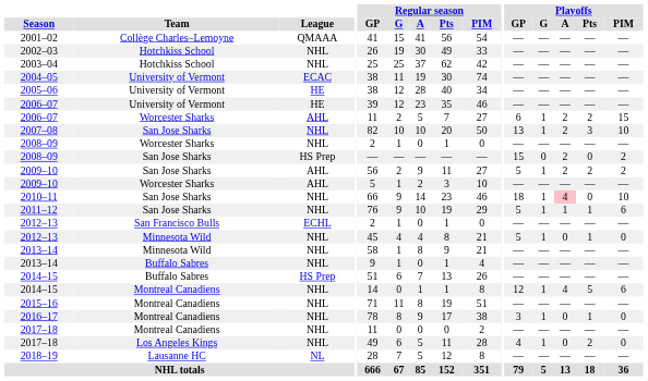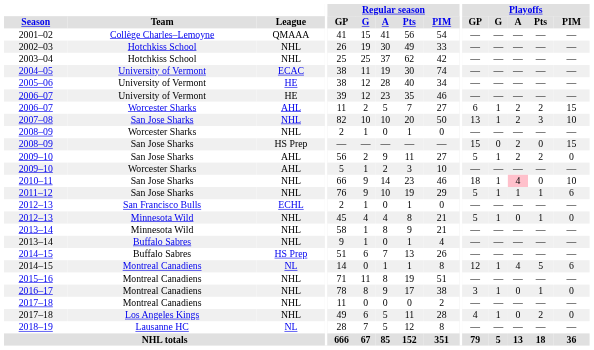 <table border="0" cellpadding="1" cellspacing="0" style="text-align:center; width:60em">
 <tr bgcolor="#e0e0e0">
 <th colspan="3" bgcolor="#ffffff"></th>
 <th rowspan="99" bgcolor="#ffffff"></th>
 <th colspan="5"><a href='#'>Regular season</a></th>
 <th rowspan="99" bgcolor="#ffffff"></th>
 <th colspan="5"><a href='#'>Playoffs</a></th>
 </tr>
 <tr bgcolor="#e0e0e0">
 <th><a href='#'>Season</a></th>
 <th>Team</th>
 <th>League</th>
 <th>GP</th>
 <th><a href='#'>G</a></th>
 <th><a href='#'>A</a></th>
 <th><a href='#'>Pts</a></th>
 <th><a href='#'>PIM</a></th>
 <th>GP</th>
 <th>G</th>
 <th>A</th>
 <th>Pts</th>
 <th>PIM</th>
 </tr>
 <tr>
 <td>2001–02</td>
 <td><a href='#'>Collège Charles–Lemoyne</a></td>
 <td>QMAAA</td>
 <td>41</td>
 <td>15</td>
 <td>41</td>
 <td>56</td>
 <td>54</td>
 <td>—</td>
 <td>—</td>
 <td>—</td>
 <td>—</td>
 <td>—</td>
 </tr>
 <tr bgcolor="#f0f0f0">
 <td>2002–03</td>
 <td><a href='#'>Hotchkiss School</a></td>
 <td>NHL</td>
 <td>26</td>
 <td>19</td>
 <td>30</td>
 <td>49</td>
 <td>33</td>
 <td>—</td>
 <td>—</td>
 <td>—</td>
 <td>—</td>
 <td>—</td>
 </tr>
 <tr>
 <td>2003–04</td>
 <td>Hotchkiss School</td>
 <td>NHL</td>
 <td>25</td>
 <td>25</td>
 <td>37</td>
 <td>62</td>
 <td>42</td>
 <td>—</td>
 <td>—</td>
 <td>—</td>
 <td>—</td>
 <td>—</td>
 </tr>
 <tr bgcolor="#f0f0f0">
 <td><a href='#'>2004–05</a></td>
 <td><a href='#'>University of Vermont</a></td>
 <td><a href='#'>ECAC</a></td>
 <td>38</td>
 <td>11</td>
 <td>19</td>
 <td>30</td>
 <td>74</td>
 <td>—</td>
 <td>—</td>
 <td>—</td>
 <td>—</td>
 <td>—</td>
 </tr>
 <tr>
 <td><a href='#'>2005–06</a></td>
 <td>University of Vermont</td>
 <td><a href='#'>HE</a></td>
 <td>38</td>
 <td>12</td>
 <td>28</td>
 <td>40</td>
 <td>34</td>
 <td>—</td>
 <td>—</td>
 <td>—</td>
 <td>—</td>
 <td>—</td>
 </tr>
 <tr bgcolor="#f0f0f0">
 <td><a href='#'>2006–07</a></td>
 <td>University of Vermont</td>
 <td>HE</td>
 <td>39</td>
 <td>12</td>
 <td>23</td>
 <td>35</td>
 <td>46</td>
 <td>—</td>
 <td>—</td>
 <td>—</td>
 <td>—</td>
 <td>—</td>
 </tr>
 <tr>
 <td><a href='#'>2006–07</a></td>
 <td><a href='#'>Worcester Sharks</a></td>
 <td><a href='#'>AHL</a></td>
 <td>11</td>
 <td>2</td>
 <td>5</td>
 <td>7</td>
 <td>27</td>
 <td>6</td>
 <td>1</td>
 <td>2</td>
 <td>2</td>
 <td>15</td>
 </tr>
 <tr bgcolor="#f0f0f0">
 <td><a href='#'>2007–08</a></td>
 <td><a href='#'>San Jose Sharks</a></td>
 <td><a href='#'>NHL</a></td>
 <td>82</td>
 <td>10</td>
 <td>10</td>
 <td>20</td>
 <td>50</td>
 <td>13</td>
 <td>1</td>
 <td>2</td>
 <td>3</td>
 <td>10</td>
 </tr>
 <tr>
 <td><a href='#'>2008–09</a></td>
 <td>Worcester Sharks</td>
 <td>NHL</td>
 <td>2</td>
 <td>1</td>
 <td>0</td>
 <td>1</td>
 <td>0</td>
 <td>—</td>
 <td>—</td>
 <td>—</td>
 <td>—</td>
 <td>—</td>
 </tr>
 <tr bgcolor="#f0f0f0">
 <td><a href='#'>2008–09</a></td>
 <td>San Jose Sharks</td>
 <td>HS Prep</td>
 <td>—</td>
 <td>—</td>
 <td>—</td>
 <td>—</td>
 <td>—</td>
 <td>15</td>
 <td>0</td>
 <td>2</td>
 <td>0</td>
-<td>2</td>
+<td>15</td>
 </tr>
 <tr>
 <td><a href='#'>2009–10</a></td>
 <td>San Jose Sharks</td>
 <td>AHL</td>
 <td>56</td>
 <td>2</td>
 <td>9</td>
 <td>11</td>
 <td>27</td>
 <td>5</td>
 <td>1</td>
 <td>2</td>
 <td>2</td>
-<td>2</td>
+<td>0</td>
 </tr>
 <tr bgcolor="#f0f0f0">
 <td><a href='#'>2009–10</a></td>
 <td>Worcester Sharks</td>
 <td>AHL</td>
 <td>5</td>
 <td>1</td>
 <td>2</td>
 <td>3</td>
 <td>10</td>
 <td>—</td>
 <td>—</td>
 <td>—</td>
 <td>—</td>
 <td>—</td>
 </tr>
 <tr>
 <td><a href='#'>2010–11</a></td>
 <td>San Jose Sharks</td>
 <td>NHL</td>
 <td>66</td>
 <td>9</td>
 <td>14</td>
 <td>23</td>
 <td>46</td>
 <td>18</td>
 <td>1</td>
 <td style="background: pink;">4</td>
 <td>0</td>
 <td>10</td>
 </tr>
 <tr bgcolor="#f0f0f0">
 <td><a href='#'>2011–12</a></td>
 <td>San Jose Sharks</td>
 <td>NHL</td>
 <td>76</td>
 <td>9</td>
 <td>10</td>
 <td>19</td>
 <td>29</td>
 <td>5</td>
 <td>1</td>
 <td>1</td>
 <td>1</td>
 <td>6</td>
 </tr>
 <tr>
 <td><a href='#'>2012–13</a></td>
 <td><a href='#'>San Francisco Bulls</a></td>
 <td><a href='#'>ECHL</a></td>
 <td>2</td>
 <td>1</td>
 <td>0</td>
 <td>1</td>
 <td>0</td>
 <td>—</td>
 <td>—</td>
 <td>—</td>
 <td>—</td>
 <td>—</td>
 </tr>
 <tr bgcolor="#f0f0f0">
 <td><a href='#'>2012–13</a></td>
 <td><a href='#'>Minnesota Wild</a></td>
 <td>NHL</td>
 <td>45</td>
 <td>4</td>
 <td>4</td>
 <td>8</td>
 <td>21</td>
 <td>5</td>
 <td>1</td>
 <td>0</td>
 <td>1</td>
 <td>0</td>
 </tr>
 <tr>
 <td><a href='#'>2013–14</a></td>
 <td>Minnesota Wild</td>
 <td>NHL</td>
 <td>58</td>
 <td>1</td>
 <td>8</td>
 <td>9</td>
 <td>21</td>
 <td>—</td>
 <td>—</td>
 <td>—</td>
 <td>—</td>
 <td>—</td>
 </tr>
 <tr bgcolor="#f0f0f0">
 <td>2013–14</td>
 <td><a href='#'>Buffalo Sabres</a></td>
 <td>NHL</td>
 <td>9</td>
 <td>1</td>
 <td>0</td>
 <td>1</td>
 <td>4</td>
 <td>—</td>
 <td>—</td>
 <td>—</td>
 <td>—</td>
 <td>—</td>
 </tr>
 <tr>
 <td><a href='#'>2014–15</a></td>
 <td>Buffalo Sabres</td>
 <td><a href='#'>HS Prep</a></td>
 <td>51</td>
 <td>6</td>
 <td>7</td>
 <td>13</td>
 <td>26</td>
 <td>—</td>
 <td>—</td>
 <td>—</td>
 <td>—</td>
 <td>—</td>
 </tr>
 <tr bgcolor="#f0f0f0">
 <td>2014–15</td>
 <td><a href='#'>Montreal Canadiens</a></td>
-<td>NHL</td>
+<td><a href='#'>NL</a></td>
 <td>14</td>
 <td>0</td>
 <td>1</td>
 <td>1</td>
 <td>8</td>
 <td>12</td>
 <td>1</td>
 <td>4</td>
 <td>5</td>
 <td>6</td>
 </tr>
 <tr>
 <td><a href='#'>2015–16</a></td>
 <td>Montreal Canadiens</td>
 <td>NHL</td>
 <td>71</td>
 <td>11</td>
 <td>8</td>
 <td>19</td>
 <td>51</td>
 <td>—</td>
 <td>—</td>
 <td>—</td>
 <td>—</td>
 <td>—</td>
 </tr>
 <tr bgcolor="#f0f0f0">
 <td><a href='#'>2016–17</a></td>
 <td>Montreal Canadiens</td>
 <td>NHL</td>
 <td>78</td>
 <td>8</td>
 <td>9</td>
 <td>17</td>
 <td>38</td>
 <td>3</td>
 <td>1</td>
 <td>0</td>
 <td>1</td>
 <td>0</td>
 </tr>
 <tr>
 <td><a href='#'>2017–18</a></td>
 <td>Montreal Canadiens</td>
 <td>NHL</td>
 <td>11</td>
 <td>0</td>
 <td>0</td>
 <td>0</td>
 <td>2</td>
 <td>—</td>
 <td>—</td>
 <td>—</td>
 <td>—</td>
 <td>—</td>
 </tr>
 <tr bgcolor="#f0f0f0">
 <td>2017–18</td>
 <td><a href='#'>Los Angeles Kings</a></td>
 <td>NHL</td>
 <td>49</td>
 <td>6</td>
 <td>5</td>
 <td>11</td>
 <td>28</td>
 <td>4</td>
 <td>1</td>
 <td>0</td>
 <td>2</td>
 <td>0</td>
 </tr>
 <tr>
 <td><a href='#'>2018–19</a></td>
 <td><a href='#'>Lausanne HC</a></td>
 <td><a href='#'>NL</a></td>
 <td>28</td>
 <td>7</td>
 <td>5</td>
 <td>12</td>
 <td>8</td>
 <td>—</td>
 <td>—</td>
 <td>—</td>
 <td>—</td>
 <td>—</td>
 </tr>
 <tr bgcolor="#e0e0e0">
 <th colspan="3">NHL totals</th>
 <th>666</th>
 <th>67</th>
 <th>85</th>
 <th>152</th>
 <th>351</th>
 <th>79</th>
 <th>5</th>
 <th>13</th>
 <th>18</th>
 <th>36</th>
 </tr>
 </table>
